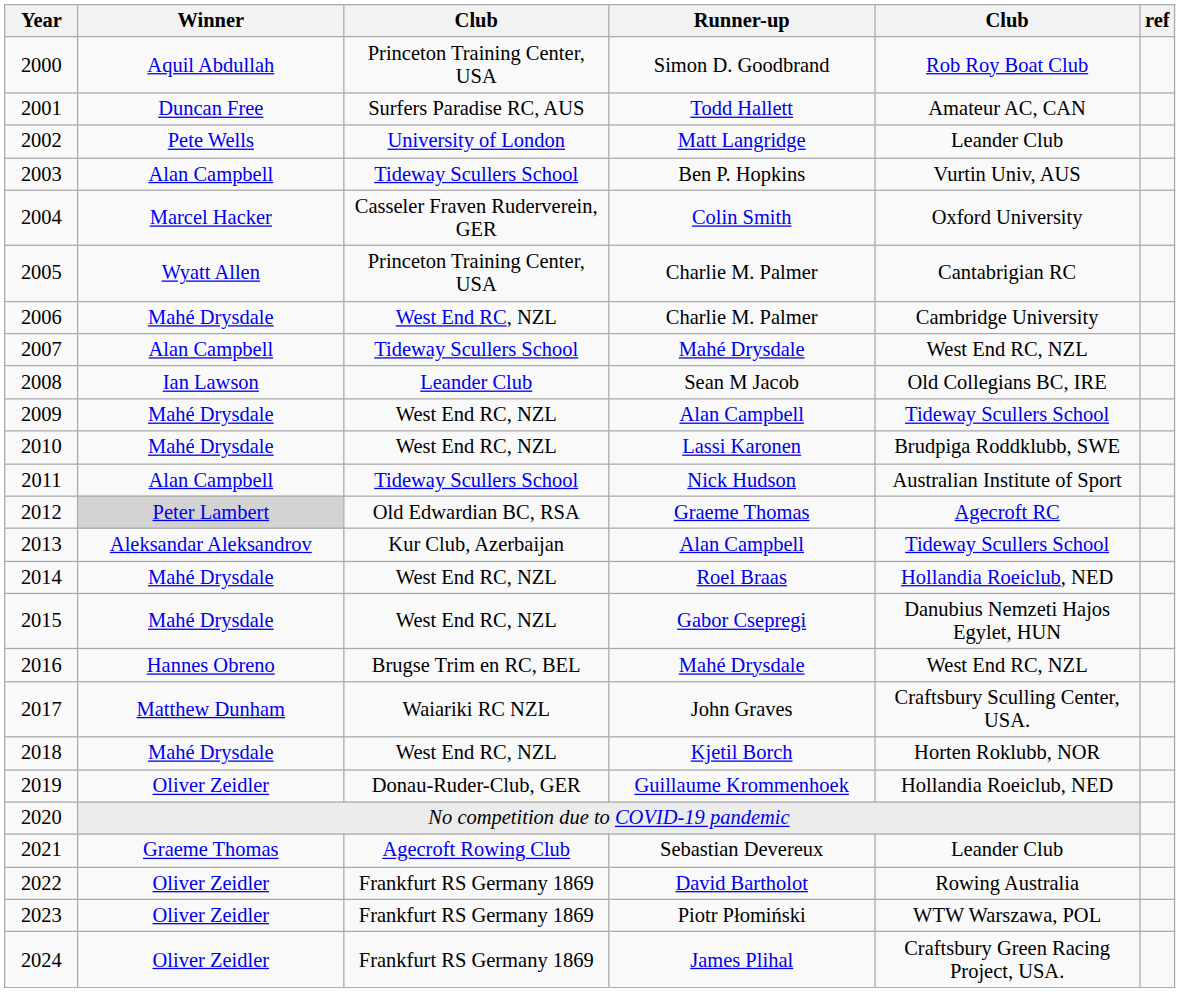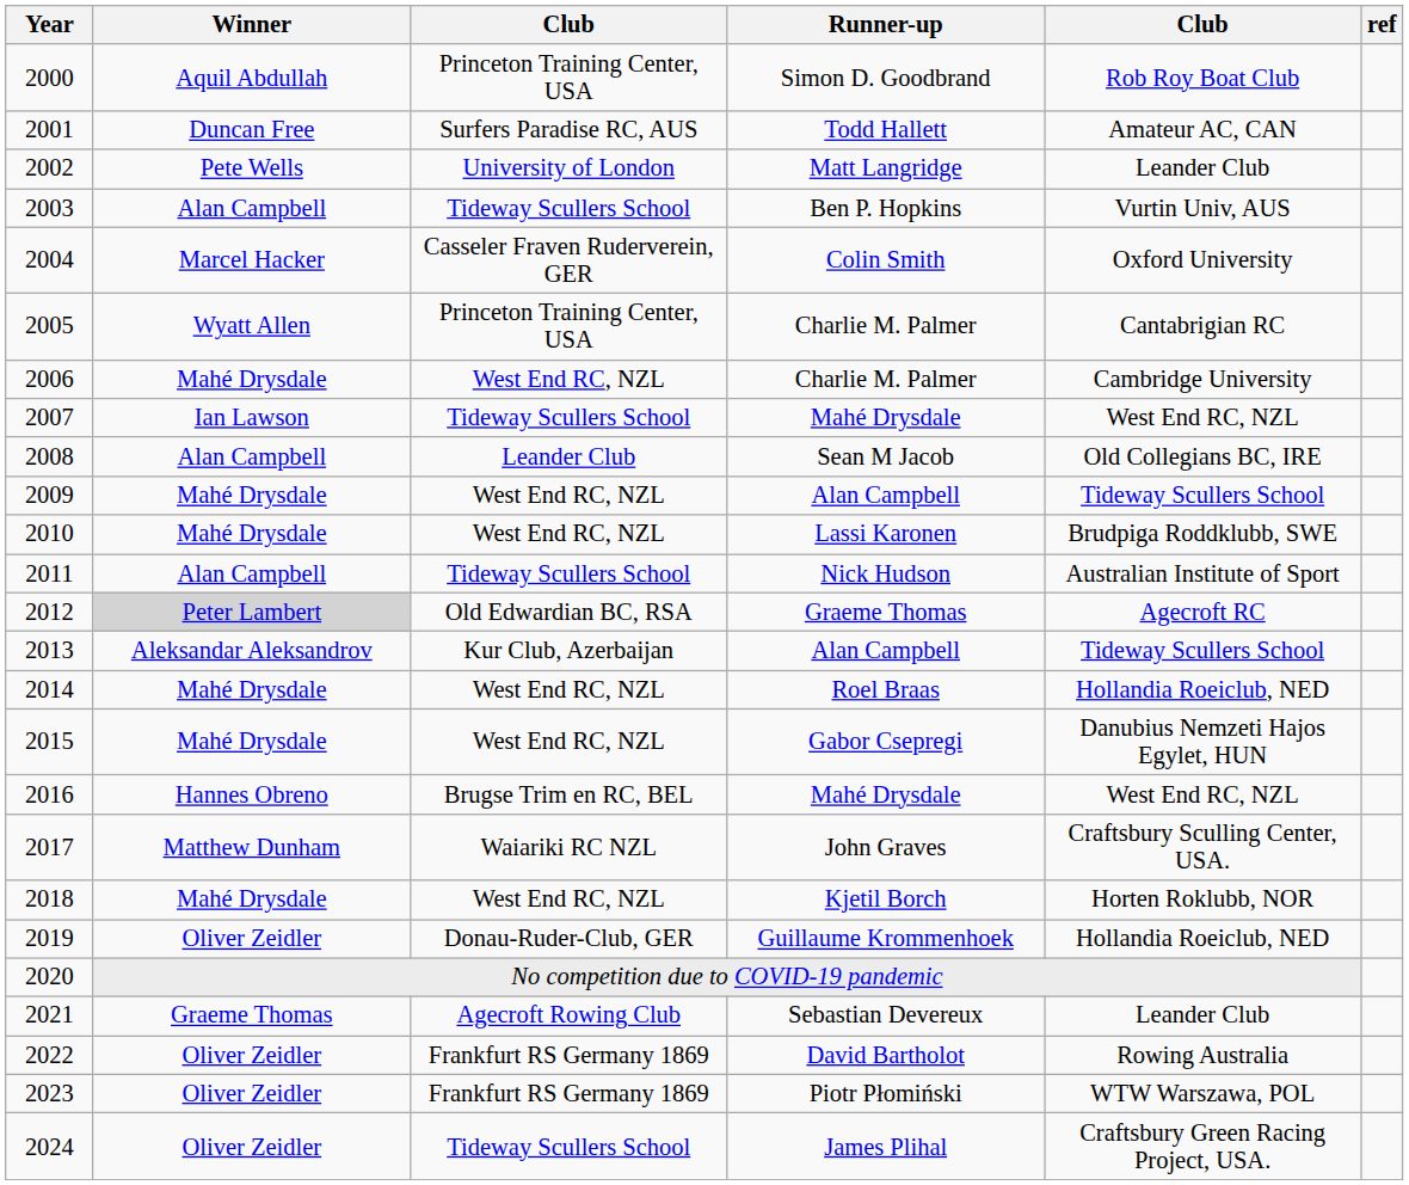 <table class="wikitable" style="text-align:center">
 <tr>
 <th width=50>Year</th>
 <th width=200>Winner</th>
 <th width=200>Club</th>
 <th width=200>Runner-up</th>
 <th width=200>Club</th>
 <th width=20>ref</th>
 </tr>
 <tr>
 <td>2000</td>
 <td><a href='#'>Aquil Abdullah</a></td>
 <td>Princeton Training Center, USA</td>
 <td>Simon D. Goodbrand</td>
 <td><a href='#'>Rob Roy Boat Club</a></td>
 <td></td>
 </tr>
 <tr>
 <td>2001</td>
 <td><a href='#'>Duncan Free</a></td>
 <td>Surfers Paradise RC, AUS</td>
 <td><a href='#'>Todd Hallett</a></td>
 <td>Amateur AC, CAN</td>
 <td></td>
 </tr>
 <tr>
 <td>2002</td>
 <td><a href='#'>Pete Wells</a></td>
 <td><a href='#'>University of London</a></td>
 <td><a href='#'>Matt Langridge</a></td>
 <td>Leander Club</td>
 <td></td>
 </tr>
 <tr>
 <td>2003</td>
 <td><a href='#'>Alan Campbell</a></td>
 <td><a href='#'>Tideway Scullers School</a></td>
 <td>Ben P. Hopkins</td>
 <td>Vurtin Univ, AUS</td>
 <td></td>
 </tr>
 <tr>
 <td>2004</td>
 <td><a href='#'>Marcel Hacker</a></td>
 <td>Casseler Fraven Ruderverein, GER</td>
 <td><a href='#'>Colin Smith</a></td>
 <td>Oxford University</td>
 <td></td>
 </tr>
 <tr>
 <td>2005</td>
 <td><a href='#'>Wyatt Allen</a></td>
 <td>Princeton Training Center, USA</td>
 <td>Charlie M. Palmer</td>
 <td>Cantabrigian RC</td>
 <td></td>
 </tr>
 <tr>
 <td>2006</td>
 <td><a href='#'>Mahé Drysdale</a></td>
 <td><a href='#'>West End RC</a>, NZL</td>
 <td>Charlie M. Palmer</td>
 <td>Cambridge University</td>
 <td></td>
 </tr>
 <tr>
 <td>2007</td>
-<td><a href='#'>Alan Campbell</a></td>
+<td><a href='#'>Ian Lawson</a></td>
 <td><a href='#'>Tideway Scullers School</a></td>
 <td><a href='#'>Mahé Drysdale</a></td>
 <td>West End RC, NZL</td>
 <td></td>
 </tr>
 <tr>
 <td>2008</td>
-<td><a href='#'>Ian Lawson</a></td>
+<td><a href='#'>Alan Campbell</a></td>
 <td><a href='#'>Leander Club</a></td>
 <td>Sean M Jacob</td>
 <td>Old Collegians BC, IRE</td>
 <td></td>
 </tr>
 <tr>
 <td>2009</td>
 <td><a href='#'>Mahé Drysdale</a></td>
 <td>West End RC, NZL</td>
 <td><a href='#'>Alan Campbell</a></td>
 <td><a href='#'>Tideway Scullers School</a></td>
 <td></td>
 </tr>
 <tr>
 <td>2010</td>
 <td><a href='#'>Mahé Drysdale</a></td>
 <td>West End RC, NZL</td>
 <td><a href='#'>Lassi Karonen</a></td>
 <td>Brudpiga Roddklubb, SWE</td>
 <td></td>
 </tr>
 <tr>
 <td>2011</td>
 <td><a href='#'>Alan Campbell</a></td>
 <td><a href='#'>Tideway Scullers School</a></td>
 <td><a href='#'>Nick Hudson</a></td>
 <td>Australian Institute of Sport</td>
 <td></td>
 </tr>
 <tr>
 <td>2012</td>
 <td style="background: lightgrey;"><a href='#'>Peter Lambert</a></td>
 <td>Old Edwardian BC, RSA</td>
 <td><a href='#'>Graeme Thomas</a></td>
 <td><a href='#'>Agecroft RC</a></td>
 <td></td>
 </tr>
 <tr>
 <td>2013</td>
 <td><a href='#'>Aleksandar Aleksandrov</a></td>
 <td>Kur Club, Azerbaijan</td>
 <td><a href='#'>Alan Campbell</a></td>
 <td><a href='#'>Tideway Scullers School</a></td>
 <td></td>
 </tr>
 <tr>
 <td>2014</td>
 <td><a href='#'>Mahé Drysdale</a></td>
 <td>West End RC, NZL</td>
 <td><a href='#'>Roel Braas</a></td>
 <td><a href='#'>Hollandia Roeiclub</a>, NED</td>
 <td></td>
 </tr>
 <tr>
 <td>2015</td>
 <td><a href='#'>Mahé Drysdale</a></td>
 <td>West End RC, NZL</td>
 <td><a href='#'>Gabor Csepregi</a></td>
 <td>Danubius Nemzeti Hajos Egylet, HUN</td>
 <td></td>
 </tr>
 <tr>
 <td>2016</td>
 <td><a href='#'>Hannes Obreno</a></td>
 <td>Brugse Trim en RC, BEL</td>
 <td><a href='#'>Mahé Drysdale</a></td>
 <td>West End RC, NZL</td>
 <td></td>
 </tr>
 <tr>
 <td>2017</td>
 <td><a href='#'>Matthew Dunham</a></td>
 <td>Waiariki RC NZL</td>
 <td>John Graves</td>
 <td>Craftsbury Sculling Center, USA.</td>
 <td></td>
 </tr>
 <tr>
 <td>2018</td>
 <td><a href='#'>Mahé Drysdale</a></td>
 <td>West End RC, NZL</td>
 <td><a href='#'>Kjetil Borch</a></td>
 <td>Horten Roklubb, NOR</td>
 <td></td>
 </tr>
 <tr>
 <td>2019</td>
 <td><a href='#'>Oliver Zeidler</a></td>
 <td>Donau-Ruder-Club, GER</td>
 <td><a href='#'>Guillaume Krommenhoek</a></td>
 <td>Hollandia Roeiclub, NED</td>
 <td></td>
 </tr>
 <tr>
 <td>2020</td>
 <td colspan=4 bgcolor="ececec"><em>No competition due to <a href='#'>COVID-19 pandemic</a></em></td>
 <td></td>
 </tr>
 <tr>
 <td>2021</td>
 <td><a href='#'>Graeme Thomas</a></td>
 <td><a href='#'>Agecroft Rowing Club</a></td>
 <td>Sebastian Devereux</td>
 <td>Leander Club</td>
 <td></td>
 </tr>
 <tr>
 <td>2022</td>
 <td><a href='#'>Oliver Zeidler</a></td>
 <td>Frankfurt RS Germany 1869</td>
 <td><a href='#'>David Bartholot</a></td>
 <td>Rowing Australia</td>
 <td></td>
 </tr>
 <tr>
 <td>2023</td>
 <td><a href='#'>Oliver Zeidler</a></td>
 <td>Frankfurt RS Germany 1869</td>
 <td>Piotr Płomiński</td>
 <td>WTW Warszawa, POL</td>
 <td></td>
 </tr>
 <tr>
 <td>2024</td>
 <td><a href='#'>Oliver Zeidler</a></td>
-<td>Frankfurt RS Germany 1869</td>
+<td><a href='#'>Tideway Scullers School</a></td>
 <td><a href='#'>James Plihal</a></td>
 <td>Craftsbury Green Racing Project, USA.</td>
 <td></td>
 </tr>
 </table>
